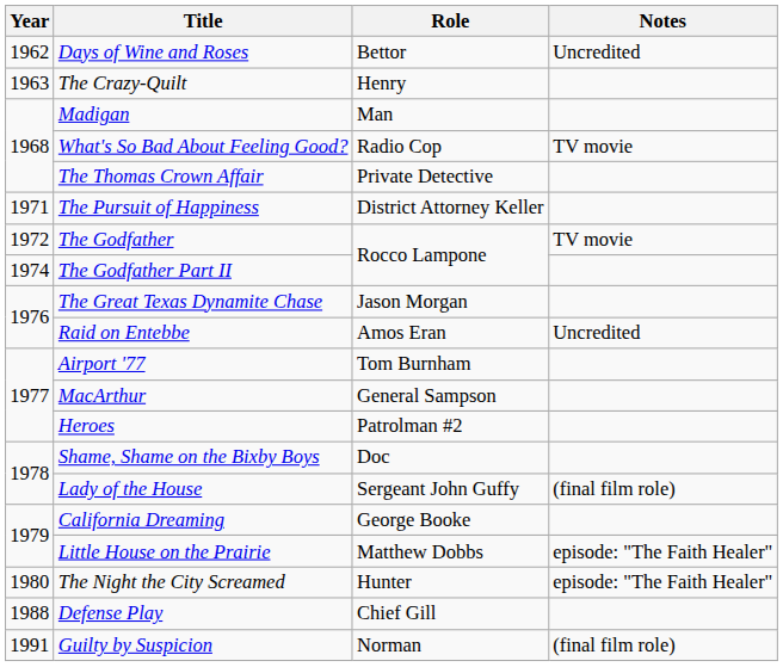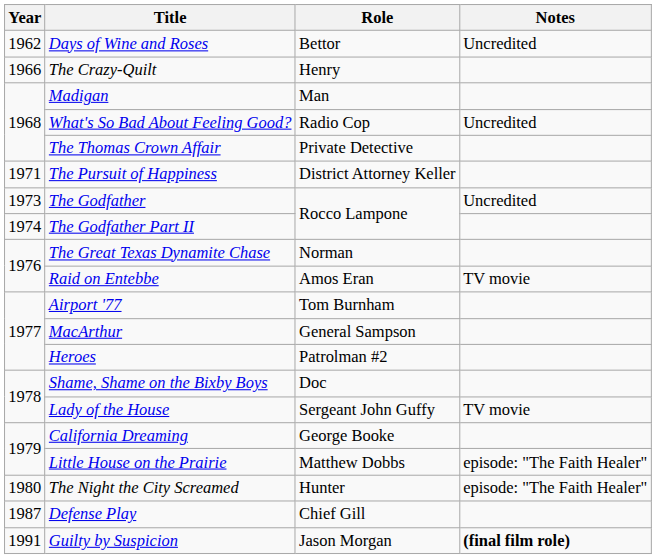 <table class="wikitable sortable">
 <tr>
 <th>Year</th>
 <th>Title</th>
 <th>Role</th>
 <th>Notes</th>
 </tr>
 <tr>
 <td>1962</td>
 <td><em><a href='#'>Days of Wine and Roses</a></em></td>
 <td>Bettor</td>
 <td>Uncredited</td>
 </tr>
 <tr>
-<td>1963</td>
+<td>1966</td>
 <td><em>The Crazy-Quilt</em></td>
 <td>Henry</td>
 <td></td>
 </tr>
 <tr>
 <td rowspan=3>1968</td>
 <td><em><a href='#'>Madigan</a></em></td>
 <td>Man</td>
 <td></td>
 </tr>
 <tr>
 <td><em><a href='#'>What's So Bad About Feeling Good?</a></em></td>
 <td>Radio Cop</td>
-<td>TV movie</td>
+<td>Uncredited</td>
 </tr>
 <tr>
 <td><em><a href='#'>The Thomas Crown Affair</a></em></td>
 <td>Private Detective</td>
 <td></td>
 </tr>
 <tr>
 <td>1971</td>
 <td><em><a href='#'>The Pursuit of Happiness</a></em></td>
 <td>District Attorney Keller</td>
 <td></td>
 </tr>
 <tr>
-<td>1972</td>
+<td>1973</td>
 <td><em><a href='#'>The Godfather</a></em></td>
 <td rowspan="2">Rocco Lampone</td>
-<td>TV movie</td>
+<td>Uncredited</td>
 </tr>
 <tr>
 <td>1974</td>
 <td><em><a href='#'>The Godfather Part II</a></em></td>
 <td></td>
 </tr>
 <tr>
 <td rowspan=2>1976</td>
 <td><em><a href='#'>The Great Texas Dynamite Chase</a></em></td>
-<td>Jason Morgan</td>
+<td>Norman</td>
 <td></td>
 </tr>
 <tr>
 <td><em><a href='#'>Raid on Entebbe</a></em></td>
 <td>Amos Eran</td>
-<td>Uncredited</td>
+<td>TV movie</td>
 </tr>
 <tr>
 <td rowspan=3>1977</td>
 <td><em><a href='#'>Airport '77</a></em></td>
 <td>Tom Burnham</td>
 <td></td>
 </tr>
 <tr>
 <td><em><a href='#'>MacArthur</a></em></td>
 <td>General Sampson</td>
 <td></td>
 </tr>
 <tr>
 <td><em><a href='#'>Heroes</a></em></td>
 <td>Patrolman #2</td>
 <td></td>
 </tr>
 <tr>
 <td rowspan=2>1978</td>
 <td><em><a href='#'>Shame, Shame on the Bixby Boys</a></em></td>
 <td>Doc</td>
 <td></td>
 </tr>
 <tr>
 <td><em><a href='#'>Lady of the House</a></em></td>
 <td>Sergeant John Guffy</td>
-<td>(final film role)</td>
+<td>TV movie</td>
 </tr>
 <tr>
 <td rowspan=2>1979</td>
 <td><em><a href='#'>California Dreaming</a></em></td>
 <td>George Booke</td>
 </tr>
 <tr>
 <td><em><a href='#'>Little House on the Prairie</a></em></td>
 <td>Matthew Dobbs</td>
 <td>episode: "The Faith Healer"</td>
 </tr>
 <tr>
 <td>1980</td>
 <td><em>The Night the City Screamed</em></td>
 <td>Hunter</td>
 <td>episode: "The Faith Healer"</td>
 </tr>
 <tr>
-<td>1988</td>
+<td>1987</td>
 <td><em><a href='#'>Defense Play</a></em></td>
 <td>Chief Gill</td>
 <td></td>
 </tr>
 <tr>
 <td>1991</td>
 <td><em><a href='#'>Guilty by Suspicion</a></em></td>
-<td>Norman</td>
-<td>(final film role)</td>
+<td>Jason Morgan</td>
+<td><strong>(final film role)</strong></td>
 </tr>
 </table>
